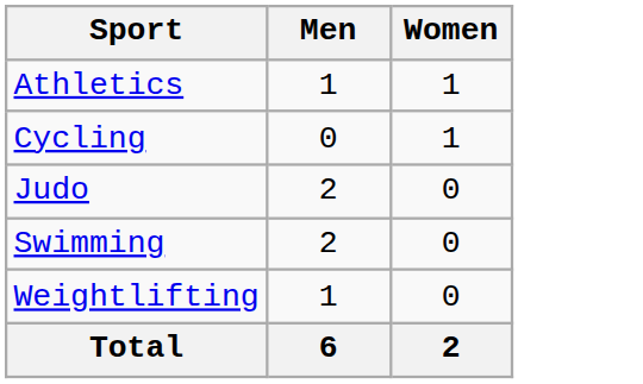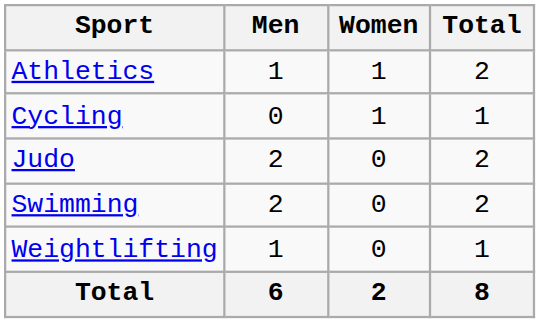 <table class="wikitable sortable" style="text-align:center; font-size:90%;">
 <tr>
 <th width=80>Sport</th>
 <th width=40>Men</th>
 <th width=40>Women</th>
+<th width=40>Total</th>
 </tr>
 <tr>
 <td align=left><a href='#'>Athletics</a></td>
 <td>1</td>
 <td>1</td>
+<td>2</td>
 </tr>
 <tr>
 <td align=left><a href='#'>Cycling</a></td>
 <td>0</td>
+<td>1</td>
 <td>1</td>
 </tr>
 <tr>
 <td align=left><a href='#'>Judo</a></td>
 <td>2</td>
 <td>0</td>
+<td>2</td>
 </tr>
 <tr>
 <td align=left><a href='#'>Swimming</a></td>
 <td>2</td>
 <td>0</td>
+<td>2</td>
 </tr>
 <tr>
 <td align=left><a href='#'>Weightlifting</a></td>
 <td>1</td>
 <td>0</td>
+<td>1</td>
 </tr>
 <tr class="sortbottom">
 <th>Total</th>
 <th>6</th>
 <th>2</th>
+<th>8</th>
 </tr>
 </table>
